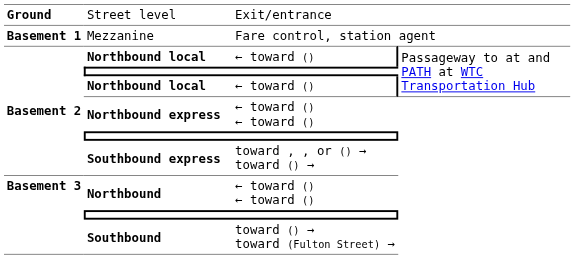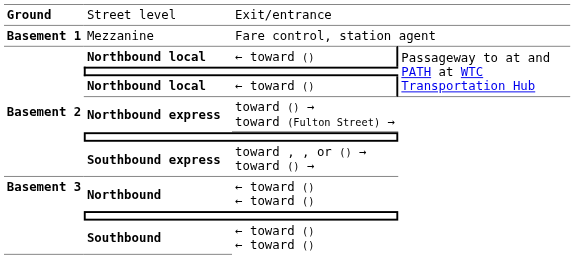 <table table border=0 cellspacing=0 cellpadding=3>
 <tr>
 <td style="border-top:solid 1px gray; border-bottom:solid 1px gray;" width=50><strong>Ground</strong></td>
 <td style="border-top:solid 1px gray; border-bottom:solid 1px gray;" width=150>Street level</td>
 <td style="border-top:solid 1px gray; border-bottom:solid 1px gray;" width=350 colspan=2>Exit/entrance</td>
 </tr>
 <tr>
 <td><strong>Basement 1</strong></td>
 <td>Mezzanine</td>
 <td colspan=2>Fare control, station agent<br></td>
 </tr>
 <tr>
 <td rowspan=6 style="border-top:solid 1px gray;"><strong>Basement 2</strong></td>
 <td style="border-top:solid 1px gray;"><span><strong>Northbound local</strong></span></td>
 <td style="border-top:solid 1px gray;border-right:solid 2px black;">←  toward  <small>()</small></td>
 <td style="border-top:solid 1px gray;border-bottom:solid 1px gray" width=175 rowspan=3>Passageway to  at  and <a href='#'>PATH</a> at <a href='#'>WTC Transportation Hub</a></td>
 </tr>
 <tr>
 <td style="border-top:solid 2px black;border-left:solid 2px black;border-bottom:solid 2px black;text-align:center;" colspan=2></td>
 </tr>
 <tr>
 <td style="border-bottom:solid 1px gray;"><span><strong>Northbound local</strong></span></td>
 <td style="border-bottom:solid 1px gray;border-right:solid 2px black;">←  toward  <small>()</small></td>
 </tr>
 <tr>
 <td><span><strong>Northbound express</strong></span></td>
-<td>←  toward  <small>()</small> <br>←  toward  <small>()</small></td>
+<td style="border-bottom:solid 1px gray;">  toward  <small>()</small> →<br>  toward  <small>(Fulton Street)</small> →</td>
 <td rowspan=6></td>
 </tr>
 <tr>
 <td style="border-top:solid 2px black;border-right:solid 2px black;border-left:solid 2px black;border-bottom:solid 2px black;text-align:center;" colspan=2></td>
 </tr>
 <tr>
 <td><span><strong>Southbound express</strong></span></td>
 <td>  toward , , or  <small>()</small> →<br>  toward  <small>()</small> →</td>
 </tr>
 <tr>
 <td rowspan=3 style="border-top:solid 1px gray; border-bottom:solid 1px gray; vertical-align:top;"><strong>Basement 3</strong></td>
 <td style="border-top:solid 1px gray;"><span><strong>Northbound</strong> </span></td>
 <td style="border-top:solid 1px gray;">←  toward  <small>()</small><br>←  toward  <small>()</small></td>
 </tr>
 <tr>
 <td style="border-top:solid 2px black;border-right:solid 2px black;border-left:solid 2px black;border-bottom:solid 2px black;text-align:center;" colspan=2></td>
 </tr>
 <tr>
 <td style="border-bottom:solid 1px gray;"><span><strong>Southbound</strong></span></td>
-<td style="border-bottom:solid 1px gray;">  toward  <small>()</small> →<br>  toward  <small>(Fulton Street)</small> →</td>
+<td>←  toward  <small>()</small> <br>←  toward  <small>()</small></td>
 </tr>
 </table>
